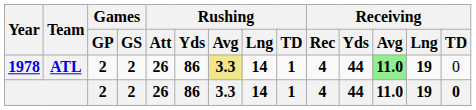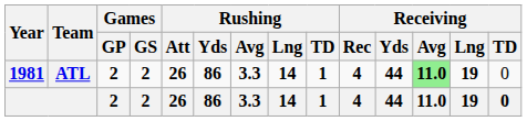 <table class="wikitable" style="text-align:center;">
 <tr>
 <th rowspan="2">Year</th>
 <th rowspan="2">Team</th>
 <th colspan="2">Games</th>
 <th colspan="5">Rushing</th>
 <th colspan="5">Receiving</th>
 </tr>
 <tr>
 <th>GP</th>
 <th>GS</th>
 <th>Att</th>
 <th>Yds</th>
 <th>Avg</th>
 <th>Lng</th>
 <th>TD</th>
 <th>Rec</th>
 <th>Yds</th>
 <th>Avg</th>
 <th>Lng</th>
 <th>TD</th>
 </tr>
 <tr>
-<th><a href='#'>1978</a></th>
+<th><a href='#'>1981</a></th>
 <th><a href='#'>ATL</a></th>
 <td><strong>2</strong></td>
 <td><strong>2</strong></td>
 <td><strong>26</strong></td>
 <td><strong>86</strong></td>
-<td style="background: khaki;"><strong>3.3</strong></td>
+<td><strong>3.3</strong></td>
 <td><strong>14</strong></td>
 <td><strong>1</strong></td>
 <td><strong>4</strong></td>
 <td><strong>44</strong></td>
 <td style="background: lightgreen;"><strong>11.0</strong></td>
 <td><strong>19</strong></td>
 <td>0</td>
 </tr>
 <tr>
 <th colspan="2"></th>
 <th>2</th>
 <th>2</th>
 <th>26</th>
 <th>86</th>
 <th>3.3</th>
 <th>14</th>
 <th>1</th>
 <th>4</th>
 <th>44</th>
 <th>11.0</th>
 <th>19</th>
 <th>0</th>
 </tr>
 </table>
